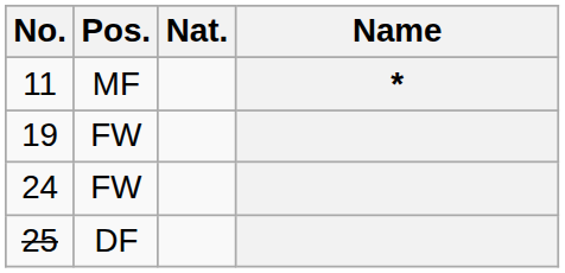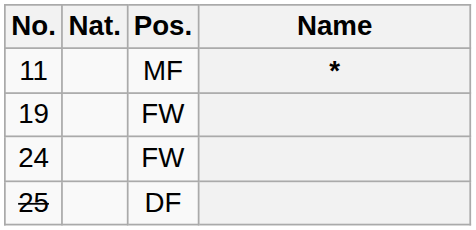 <table class="wikitable sortable plainrowheaders" style="text-align:center">
 <tr>
 <th scope="col">No.</th>
+<th scope="col">Nat.</th>
 <th scope="col">Pos.</th>
-<th scope="col">Nat.</th>
 <th width="150" scope="col">Name</th>
 </tr>
 <tr>
 <td>11</td>
+<td></td>
 <td>MF</td>
-<td></td>
 <th scope="row"><em></em> *</th>
 </tr>
 <tr>
 <td>19</td>
+<td></td>
 <td>FW</td>
-<td></td>
 <th scope="row"></th>
 </tr>
 <tr>
 <td>24</td>
+<td></td>
 <td>FW</td>
-<td></td>
 <th scope="row"></th>
 </tr>
 <tr>
 <td><s>25</s> </td>
+<td></td>
 <td>DF</td>
-<td></td>
 <th scope="row"></th>
 </tr>
 </table>
